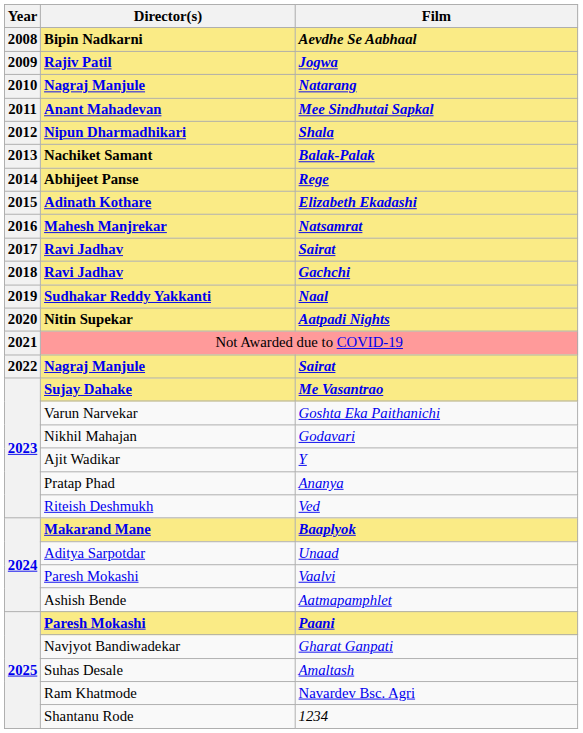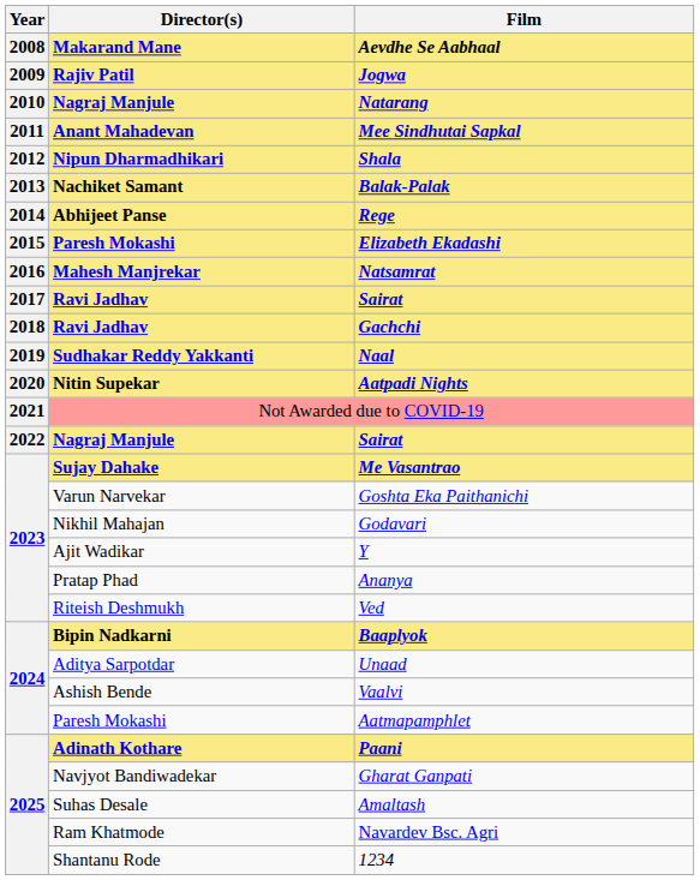 <table class="wikitable" style="width:100%">
 <tr bgcolor="#bebebe">
 <th width="5%">Year</th>
 <th width="45%">Director(s)</th>
 <th width="50%">Film</th>
 </tr>
 <tr>
 <th rowspan="1" style="text-align:center"><strong>2008</strong><br></th>
-<td style="background:#FAEB86;"><strong>Bipin Nadkarni</strong></td>
+<td style="background:#FAEB86;"><strong><a href='#'>Makarand Mane</a></strong></td>
 <td style="background:#FAEB86;"><strong><em>Aevdhe Se Aabhaal</em></strong></td>
 </tr>
 <tr>
 <th rowspan="1" style="text-align:center"><strong>2009</strong></th>
 <td style="background:#FAEB86;"><strong><a href='#'>Rajiv Patil</a></strong></td>
 <td style="background:#FAEB86;"><strong><em><a href='#'>Jogwa</a></em></strong></td>
 </tr>
 <tr>
 <th rowspan="1" style="text-align:center"><strong>2010</strong></th>
 <td style="background:#FAEB86;"><strong><a href='#'>Nagraj Manjule</a></strong></td>
 <td style="background:#FAEB86;"><strong><em><a href='#'>Natarang</a></em></strong></td>
 </tr>
 <tr>
 <th rowspan="1" style="text-align:center"><strong>2011</strong></th>
 <td style="background:#FAEB86;"><strong><a href='#'>Anant Mahadevan</a></strong></td>
 <td style="background:#FAEB86;"><strong><em><a href='#'>Mee Sindhutai Sapkal</a></em></strong></td>
 </tr>
 <tr>
 <th rowspan="1" style="text-align:center"><strong>2012</strong></th>
 <td style="background:#FAEB86;"><strong><a href='#'>Nipun Dharmadhikari</a></strong></td>
 <td style="background:#FAEB86;"><strong><em><a href='#'>Shala</a></em></strong></td>
 </tr>
 <tr>
 <th rowspan="1" style="text-align:center"><strong>2013</strong><br></th>
 <td style="background:#FAEB86;"><strong>Nachiket Samant</strong></td>
 <td style="background:#FAEB86;"><strong><em><a href='#'>Balak-Palak</a></em></strong></td>
 </tr>
 <tr>
 <th rowspan="1" style="text-align:center"><strong>2014</strong></th>
 <td style="background:#FAEB86;"><strong>Abhijeet Panse</strong></td>
 <td style="background:#FAEB86;"><strong><em><a href='#'>Rege</a></em></strong></td>
 </tr>
 <tr>
 <th rowspan="1" style="text-align:center"><strong>2015</strong><br></th>
-<td style="background:#FAEB86;"><a href='#'><strong>Adinath Kothare</strong></a></td>
+<td style="background:#FAEB86;"><strong><a href='#'>Paresh Mokashi</a> </strong></td>
 <td style="background:#FAEB86;"><strong><em><a href='#'>Elizabeth Ekadashi</a></em></strong></td>
 </tr>
 <tr>
 <th rowspan="1" style="text-align:center"><strong>2016</strong></th>
 <td style="background:#FAEB86;"><strong><a href='#'>Mahesh Manjrekar</a></strong></td>
 <td style="background:#FAEB86;"><strong><em><a href='#'>Natsamrat</a></em></strong></td>
 </tr>
 <tr>
 <th rowspan="1" style="text-align:center"><strong>2017</strong><br></th>
 <td style="background:#FAEB86;"><strong><a href='#'>Ravi Jadhav</a></strong></td>
 <td style="background:#FAEB86;"><strong><em><a href='#'>Sairat</a></em></strong></td>
 </tr>
 <tr>
 <th rowspan="1" style="text-align:center"><strong>2018</strong></th>
 <td style="background:#FAEB86;"><strong><a href='#'>Ravi Jadhav</a></strong></td>
 <td style="background:#FAEB86;"><strong><em><a href='#'>Gachchi</a></em></strong></td>
 </tr>
 <tr>
 <th rowspan="1" style="text-align:center"><strong>2019</strong><br></th>
 <td style="background:#FAEB86;"><strong><a href='#'>Sudhakar Reddy Yakkanti</a></strong></td>
 <td style="background:#FAEB86;"><strong><em><a href='#'>Naal</a></em></strong></td>
 </tr>
 <tr>
 <th rowspan="1" style="text-align:center"><strong>2020</strong><br></th>
 <td style="background:#FAEB86;"><strong>Nitin Supekar</strong></td>
 <td style="background:#FAEB86;"><strong><em><a href='#'>Aatpadi Nights</a></em></strong></td>
 </tr>
 <tr>
 <th scope="row" rowspan="1" style="text-align:center"><strong>2021</strong></th>
 <td bgcolor=#ff9a9a colspan="2" style="text-align:center">Not Awarded due to <a href='#'>COVID-19</a></td>
 </tr>
 <tr>
 <th rowspan="1" style="text-align:center"><strong>2022</strong></th>
 <td style="background:#FAEB86;"><strong><a href='#'>Nagraj Manjule</a></strong></td>
 <td style="background:#FAEB86;"><strong><em><a href='#'>Sairat</a></em></strong></td>
 </tr>
 <tr>
 <th rowspan="6" style="text-align:center"><strong><a href='#'>2023</a></strong></th>
 <td style="background:#FAEB86;"><strong><a href='#'>Sujay Dahake</a></strong></td>
 <td style="background:#FAEB86;"><strong><em><a href='#'>Me Vasantrao</a></em></strong></td>
 </tr>
 <tr>
 <td>Varun Narvekar</td>
 <td><em><a href='#'>Goshta Eka Paithanichi</a></em></td>
 </tr>
 <tr>
 <td>Nikhil Mahajan</td>
 <td><em><a href='#'>Godavari</a></em></td>
 </tr>
 <tr>
 <td>Ajit Wadikar</td>
 <td><em><a href='#'>Y</a></em></td>
 </tr>
 <tr>
 <td>Pratap Phad</td>
 <td><em><a href='#'>Ananya</a></em></td>
 </tr>
 <tr>
 <td><a href='#'>Riteish Deshmukh</a></td>
 <td><em><a href='#'>Ved</a></em></td>
 </tr>
 <tr>
 <th rowspan="4" style="text-align:center"><strong><a href='#'>2024</a></strong></th>
-<td style="background:#FAEB86;"><strong><a href='#'>Makarand Mane</a></strong></td>
+<td style="background:#FAEB86;"><strong>Bipin Nadkarni</strong></td>
 <td style="background:#FAEB86;"><strong><em><a href='#'>Baaplyok</a></em></strong></td>
 </tr>
 <tr>
 <td><a href='#'>Aditya Sarpotdar</a></td>
 <td><em><a href='#'>Unaad</a></em></td>
 </tr>
 <tr>
-<td><a href='#'>Paresh Mokashi</a></td>
+<td>Ashish Bende</td>
 <td><em><a href='#'>Vaalvi</a></em></td>
 </tr>
 <tr>
-<td>Ashish Bende</td>
+<td><a href='#'>Paresh Mokashi</a></td>
 <td><em><a href='#'>Aatmapamphlet</a></em></td>
 </tr>
 <tr>
 <th rowspan="5"><a href='#'>2025</a></th>
-<td style="background:#FAEB86;"><strong><a href='#'>Paresh Mokashi</a> </strong></td>
+<td style="background:#FAEB86;"><a href='#'><strong>Adinath Kothare</strong></a></td>
 <td style="background:#FAEB86;"><em><a href='#'><strong>Paani</strong></a></em></td>
 </tr>
 <tr>
 <td>Navjyot Bandiwadekar</td>
 <td><em><a href='#'>Gharat Ganpati</a></em></td>
 </tr>
 <tr>
 <td>Suhas Desale</td>
 <td><em><a href='#'>Amaltash</a></em></td>
 </tr>
 <tr>
 <td>Ram Khatmode</td>
 <td><a href='#'>Navardev Bsc. Agri</a></td>
 </tr>
 <tr>
 <td>Shantanu Rode</td>
 <td><em>1234</em></td>
 </tr>
 </table>
